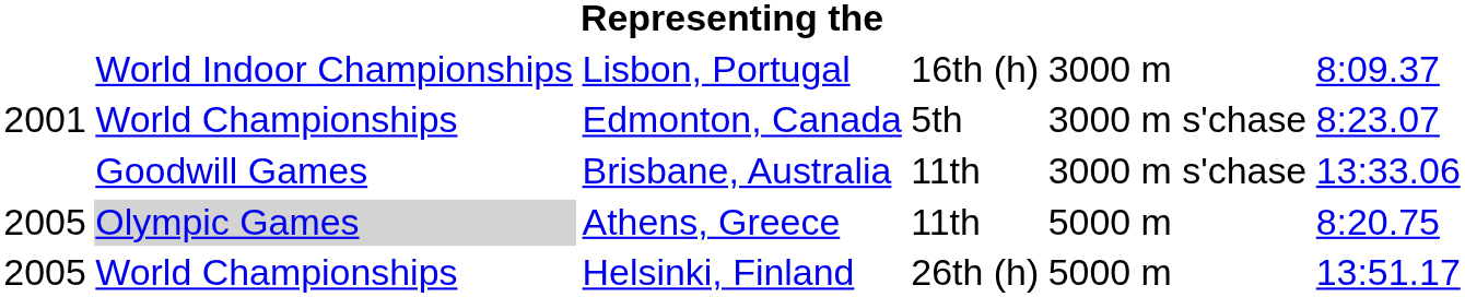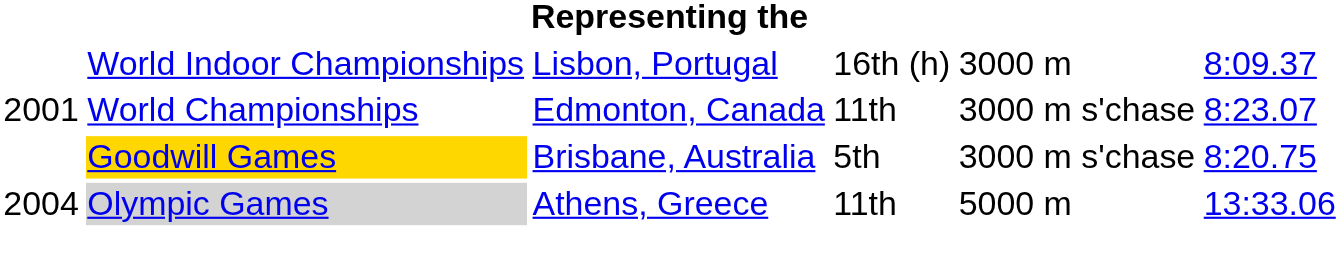 <table>
 <tr>
 <th colspan="6">Representing the </th>
 </tr>
 <tr>
 <td rowspan=3>2001</td>
 <td><a href='#'>World Indoor Championships</a></td>
 <td><a href='#'>Lisbon, Portugal</a></td>
 <td>16th (h)</td>
 <td>3000 m</td>
 <td><a href='#'>8:09.37</a></td>
 </tr>
 <tr>
 <td><a href='#'>World Championships</a></td>
 <td><a href='#'>Edmonton, Canada</a></td>
-<td>5th</td>
+<td>11th</td>
 <td>3000 m s'chase</td>
 <td><a href='#'>8:23.07</a></td>
 </tr>
 <tr>
-<td><a href='#'>Goodwill Games</a></td>
+<td style="background: gold;"><a href='#'>Goodwill Games</a></td>
 <td><a href='#'>Brisbane, Australia</a></td>
-<td>11th</td>
+<td>5th</td>
 <td>3000 m s'chase</td>
-<td><a href='#'>13:33.06</a></td>
+<td><a href='#'>8:20.75</a></td>
 </tr>
 <tr>
-<td>2005</td>
+<td>2004</td>
 <td style="background: lightgrey;"><a href='#'>Olympic Games</a></td>
 <td><a href='#'>Athens, Greece</a></td>
 <td>11th</td>
 <td>5000 m</td>
-<td><a href='#'>8:20.75</a></td>
-</tr>
-<tr>
-<td>2005</td>
-<td><a href='#'>World Championships</a></td>
-<td><a href='#'>Helsinki, Finland</a></td>
-<td>26th (h)</td>
-<td>5000 m</td>
-<td><a href='#'>13:51.17</a></td>
+<td><a href='#'>13:33.06</a></td>
 </tr>
 </table>
